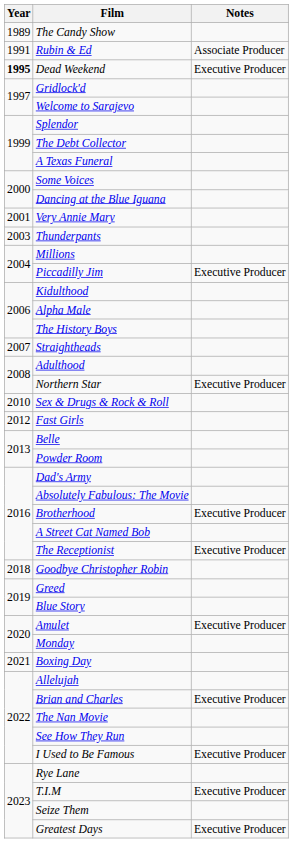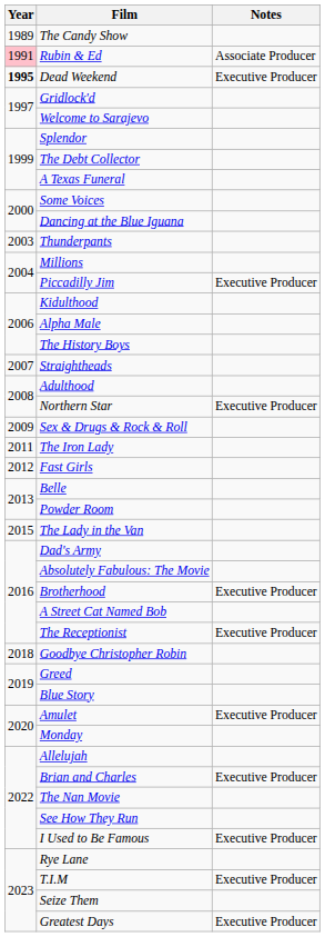 <table class="wikitable">
 <tr>
 <th>Year</th>
 <th>Film</th>
 <th>Notes</th>
 </tr>
 <tr>
 <td>1989</td>
 <td><em>The Candy Show</em></td>
 <td></td>
 </tr>
 <tr>
-<td>1991</td>
+<td style="background: pink;">1991</td>
 <td><em><a href='#'>Rubin & Ed</a></em></td>
 <td>Associate Producer</td>
 </tr>
 <tr>
 <td><strong>1995</strong></td>
 <td><em>Dead Weekend</em></td>
 <td>Executive Producer</td>
 </tr>
 <tr>
 <td rowspan="2">1997</td>
 <td><em><a href='#'>Gridlock'd</a></em></td>
 <td></td>
 </tr>
 <tr>
 <td><em><a href='#'>Welcome to Sarajevo</a></em></td>
 <td></td>
 </tr>
 <tr>
 <td rowspan="3">1999</td>
 <td><em><a href='#'>Splendor</a></em></td>
 <td></td>
 </tr>
 <tr>
 <td><em><a href='#'>The Debt Collector</a></em></td>
 <td></td>
 </tr>
 <tr>
 <td><em><a href='#'>A Texas Funeral</a></em></td>
 <td></td>
 </tr>
 <tr>
 <td rowspan="2">2000</td>
 <td><em><a href='#'>Some Voices</a></em></td>
 <td></td>
 </tr>
 <tr>
 <td><em><a href='#'>Dancing at the Blue Iguana</a></em></td>
-<td></td>
-</tr>
-<tr>
-<td>2001</td>
-<td><em><a href='#'>Very Annie Mary</a></em></td>
 <td></td>
 </tr>
 <tr>
 <td>2003</td>
 <td><em><a href='#'>Thunderpants</a></em></td>
 <td></td>
 </tr>
 <tr>
 <td rowspan="2">2004</td>
 <td><em><a href='#'>Millions</a></em></td>
 <td></td>
 </tr>
 <tr>
 <td><em><a href='#'>Piccadilly Jim</a></em></td>
 <td>Executive Producer</td>
 </tr>
 <tr>
 <td rowspan="3">2006</td>
 <td><em><a href='#'>Kidulthood</a></em></td>
 <td></td>
 </tr>
 <tr>
 <td><em><a href='#'>Alpha Male</a></em></td>
 <td></td>
 </tr>
 <tr>
 <td><em><a href='#'>The History Boys</a></em></td>
 <td></td>
 </tr>
 <tr>
 <td>2007</td>
 <td><em><a href='#'>Straightheads</a></em></td>
 <td></td>
 </tr>
 <tr>
 <td rowspan="2">2008</td>
 <td><em><a href='#'>Adulthood</a></em></td>
 <td></td>
 </tr>
 <tr>
 <td><em>Northern Star</em></td>
 <td>Executive Producer</td>
 </tr>
 <tr>
-<td>2010</td>
+<td>2009</td>
 <td><em><a href='#'>Sex & Drugs & Rock & Roll</a></em></td>
+<td></td>
+</tr>
+<tr>
+<td>2011</td>
+<td><em><a href='#'>The Iron Lady</a></em></td>
 <td></td>
 </tr>
 <tr>
 <td>2012</td>
 <td><em><a href='#'>Fast Girls</a></em></td>
 <td></td>
 </tr>
 <tr>
 <td rowspan="2">2013</td>
 <td><em><a href='#'>Belle</a></em></td>
 <td></td>
 </tr>
 <tr>
 <td><em><a href='#'>Powder Room</a></em></td>
+<td></td>
+</tr>
+<tr>
+<td>2015</td>
+<td><em><a href='#'>The Lady in the Van</a></em></td>
 <td></td>
 </tr>
 <tr>
 <td rowspan="5">2016</td>
 <td><em><a href='#'>Dad's Army</a></em></td>
 <td></td>
 </tr>
 <tr>
 <td><em><a href='#'>Absolutely Fabulous: The Movie</a></em></td>
 <td></td>
 </tr>
 <tr>
 <td><em><a href='#'>Brotherhood</a></em></td>
 <td>Executive Producer</td>
 </tr>
 <tr>
 <td><em><a href='#'>A Street Cat Named Bob</a></em></td>
 <td></td>
 </tr>
 <tr>
 <td><em><a href='#'>The Receptionist</a></em></td>
 <td>Executive Producer</td>
 </tr>
 <tr>
 <td>2018</td>
 <td><em><a href='#'>Goodbye Christopher Robin</a></em></td>
 <td></td>
 </tr>
 <tr>
 <td rowspan="2">2019</td>
 <td><em><a href='#'>Greed</a></em></td>
 <td></td>
 </tr>
 <tr>
 <td><em><a href='#'>Blue Story</a></em></td>
 <td></td>
 </tr>
 <tr>
 <td rowspan="2">2020</td>
 <td><em><a href='#'>Amulet</a></em></td>
 <td>Executive Producer</td>
 </tr>
 <tr>
 <td><em><a href='#'>Monday</a></em></td>
 <td></td>
 </tr>
 <tr>
-<td>2021</td>
-<td><em><a href='#'>Boxing Day</a></em></td>
-<td></td>
-</tr>
-<tr>
 <td rowspan="5">2022</td>
 <td><em><a href='#'>Allelujah</a></em></td>
 <td></td>
 </tr>
 <tr>
 <td><em><a href='#'>Brian and Charles</a></em></td>
 <td>Executive Producer</td>
 </tr>
 <tr>
 <td><em><a href='#'>The Nan Movie</a></em></td>
 <td></td>
 </tr>
 <tr>
 <td><em><a href='#'>See How They Run</a></em></td>
 <td></td>
 </tr>
 <tr>
 <td><em>I Used to Be Famous</em></td>
 <td>Executive Producer</td>
 </tr>
 <tr>
 <td rowspan="4">2023</td>
 <td><em>Rye Lane</em></td>
 <td></td>
 </tr>
 <tr>
 <td><em>T.I.M</em></td>
 <td>Executive Producer</td>
 </tr>
 <tr>
 <td><em>Seize Them</em></td>
 <td></td>
 </tr>
 <tr>
 <td><em>Greatest Days</em></td>
 <td>Executive Producer</td>
 </tr>
 </table>
